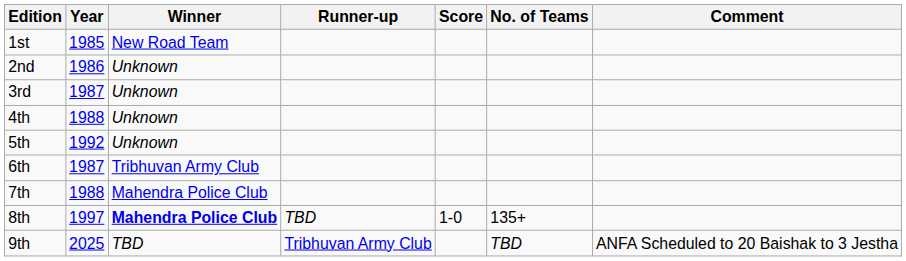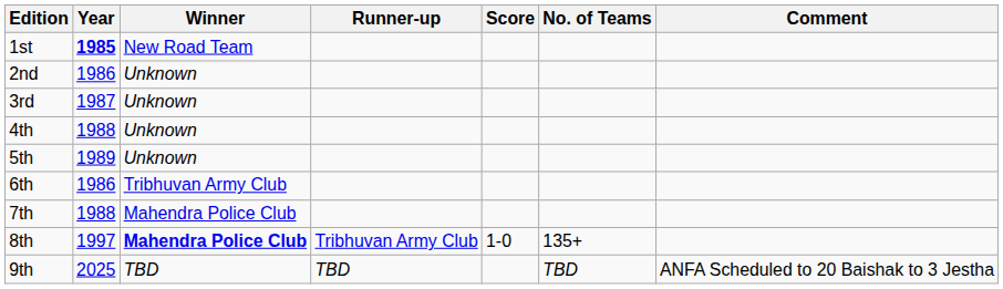 <table class="wikitable" border="1">
 <tr>
 <th>Edition</th>
 <th>Year</th>
 <th>Winner</th>
 <th>Runner-up</th>
 <th>Score</th>
 <th>No. of Teams</th>
 <th>Comment</th>
 </tr>
 <tr>
 <td>1st</td>
-<td><a href='#'>1985</a></td>
+<td><strong><a href='#'>1985</a></strong></td>
 <td><a href='#'>New Road Team</a></td>
 <td></td>
 <td></td>
 <td></td>
 <td></td>
 </tr>
 <tr>
 <td>2nd</td>
 <td><a href='#'>1986</a></td>
 <td><em>Unknown</em></td>
 <td></td>
 <td></td>
 <td></td>
 <td></td>
 </tr>
 <tr>
 <td>3rd</td>
 <td><a href='#'>1987</a></td>
 <td><em>Unknown</em></td>
 <td></td>
 <td></td>
 <td></td>
 <td></td>
 </tr>
 <tr>
 <td>4th</td>
 <td><a href='#'>1988</a></td>
 <td><em>Unknown</em></td>
 <td></td>
 <td></td>
 <td></td>
 <td></td>
 </tr>
 <tr>
 <td>5th</td>
-<td><a href='#'>1992</a></td>
+<td><a href='#'>1989</a></td>
 <td><em>Unknown</em></td>
 <td></td>
 <td></td>
 <td></td>
 <td></td>
 </tr>
 <tr>
 <td>6th</td>
-<td><a href='#'>1987</a></td>
+<td><a href='#'>1986</a></td>
 <td><a href='#'>Tribhuvan Army Club</a></td>
 <td></td>
 <td></td>
 <td></td>
 <td></td>
 </tr>
 <tr>
 <td>7th</td>
 <td><a href='#'>1988</a></td>
 <td><a href='#'>Mahendra Police Club</a></td>
 <td></td>
 <td></td>
 <td></td>
 <td></td>
 </tr>
 <tr>
 <td>8th</td>
 <td><a href='#'>1997</a></td>
 <td><strong><a href='#'>Mahendra Police Club</a></strong></td>
-<td><em>TBD</em></td>
+<td><a href='#'>Tribhuvan Army Club</a></td>
 <td>1-0</td>
 <td>135+</td>
 <td></td>
 </tr>
 <tr>
 <td>9th</td>
 <td><a href='#'>2025</a></td>
 <td><em>TBD</em></td>
-<td><a href='#'>Tribhuvan Army Club</a></td>
+<td><em>TBD</em></td>
 <td></td>
 <td><em>TBD</em></td>
 <td>ANFA Scheduled to 20 Baishak to 3 Jestha</td>
 </tr>
 </table>
